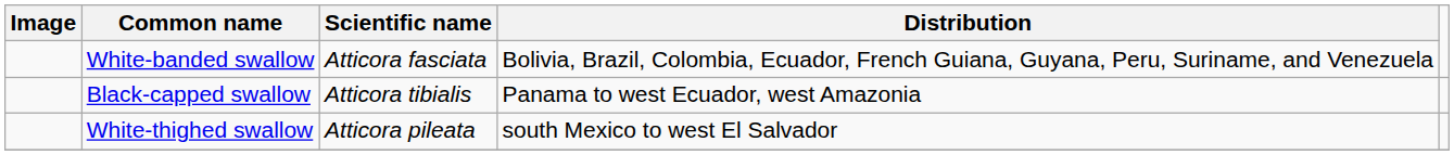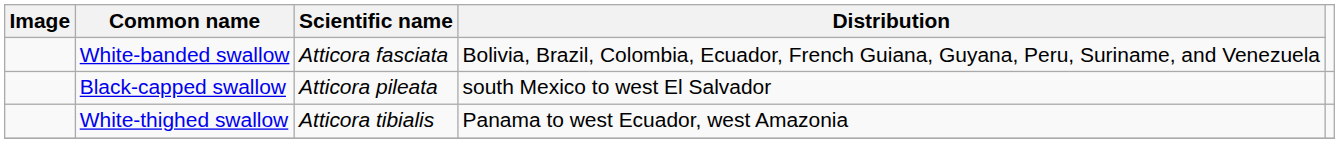 <table class="wikitable">
 <tr>
 <th>Image</th>
 <th>Common name</th>
 <th>Scientific name</th>
 <th>Distribution</th>
 </tr>
 <tr>
 <td></td>
 <td><a href='#'>White-banded swallow</a></td>
 <td><em>Atticora fasciata</em></td>
 <td>Bolivia, Brazil, Colombia, Ecuador, French Guiana, Guyana, Peru, Suriname, and Venezuela</td>
 </tr>
 <tr>
 <td></td>
 <td><a href='#'>Black-capped swallow</a></td>
+<td><em>Atticora pileata</em></td>
+<td>south Mexico to west El Salvador</td>
+<td></td>
+</tr>
+<tr>
+<td></td>
+<td><a href='#'>White-thighed swallow</a></td>
 <td><em>Atticora tibialis</em></td>
 <td>Panama to west Ecuador, west Amazonia</td>
 <td></td>
 </tr>
 <tr>
-<td></td>
-<td><a href='#'>White-thighed swallow</a></td>
-<td><em>Atticora pileata</em></td>
-<td>south Mexico to west El Salvador</td>
-<td></td>
-</tr>
-<tr>
 </tr>
 </table>
